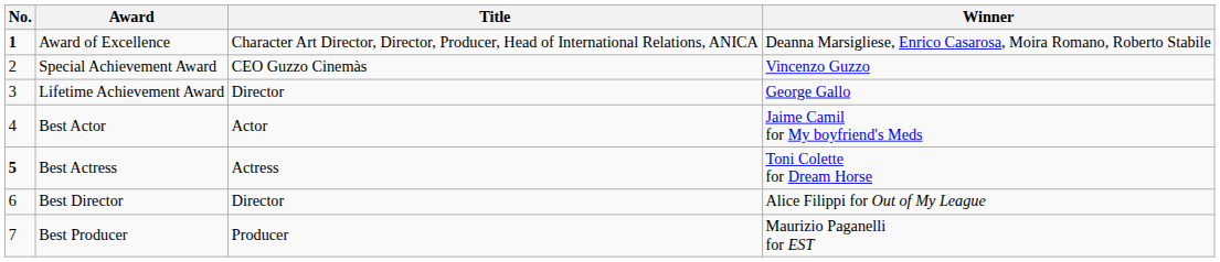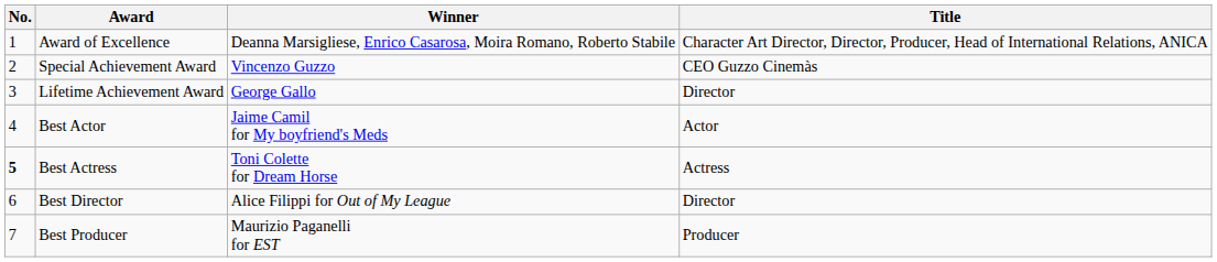 <table class="wikitable">
 <tr>
 <th>No.</th>
 <th>Award</th>
+<th>Winner</th>
 <th>Title</th>
-<th>Winner</th>
 </tr>
 <tr>
-<td><strong>1</strong></td>
+<td>1</td>
 <td>Award of Excellence</td>
+<td>Deanna Marsigliese, <a href='#'>Enrico Casarosa</a>, Moira Romano, Roberto Stabile</td>
 <td>Character Art Director, Director, Producer, Head of International Relations, ANICA</td>
-<td>Deanna Marsigliese, <a href='#'>Enrico Casarosa</a>, Moira Romano, Roberto Stabile</td>
 </tr>
 <tr>
 <td>2</td>
 <td>Special Achievement Award</td>
+<td><a href='#'>Vincenzo Guzzo</a></td>
 <td>CEO Guzzo Cinemàs</td>
-<td><a href='#'>Vincenzo Guzzo</a></td>
 </tr>
 <tr>
 <td>3</td>
 <td>Lifetime Achievement Award</td>
+<td><a href='#'>George Gallo</a></td>
 <td>Director</td>
-<td><a href='#'>George Gallo</a></td>
 </tr>
 <tr>
 <td>4</td>
 <td>Best Actor</td>
+<td><a href='#'>Jaime Camil</a><br>for <a href='#'>My boyfriend's Meds</a></td>
 <td>Actor</td>
-<td><a href='#'>Jaime Camil</a><br>for <a href='#'>My boyfriend's Meds</a></td>
 </tr>
 <tr>
 <td><strong>5</strong></td>
 <td>Best Actress</td>
+<td><a href='#'>Toni Colette</a><br>for <a href='#'>Dream Horse</a></td>
 <td>Actress</td>
-<td><a href='#'>Toni Colette</a><br>for <a href='#'>Dream Horse</a></td>
 </tr>
 <tr>
 <td>6</td>
 <td>Best Director</td>
+<td>Alice Filippi for <em>Out of My League</em></td>
 <td>Director</td>
-<td>Alice Filippi for <em>Out of My League</em></td>
 </tr>
 <tr>
 <td>7</td>
 <td>Best Producer</td>
+<td>Maurizio Paganelli<br>for <em>EST</em></td>
 <td>Producer</td>
-<td>Maurizio Paganelli<br>for <em>EST</em></td>
 </tr>
 </table>
